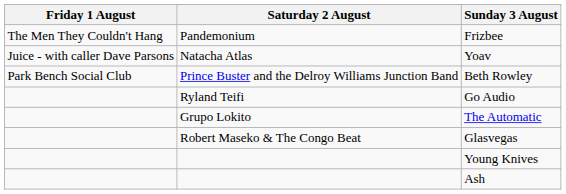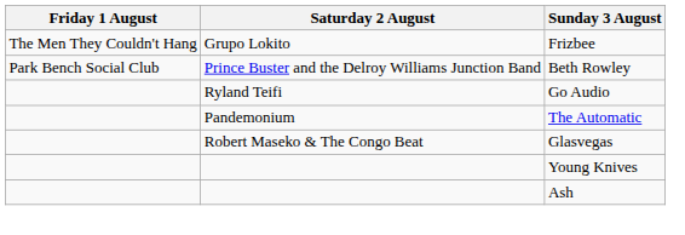 <table class="wikitable">
 <tr>
 <th>Friday 1 August</th>
 <th>Saturday 2 August</th>
 <th>Sunday 3 August</th>
 </tr>
 <tr>
 <td>The Men They Couldn't Hang</td>
-<td>Pandemonium</td>
+<td>Grupo Lokito</td>
 <td>Frizbee</td>
-</tr>
-<tr>
-<td>Juice - with caller Dave Parsons</td>
-<td>Natacha Atlas</td>
-<td>Yoav</td>
 </tr>
 <tr>
 <td>Park Bench Social Club</td>
 <td><a href='#'>Prince Buster</a> and the Delroy Williams Junction Band</td>
 <td>Beth Rowley</td>
 </tr>
 <tr>
 <td></td>
 <td>Ryland Teifi</td>
 <td>Go Audio</td>
 </tr>
 <tr>
 <td></td>
-<td>Grupo Lokito</td>
+<td>Pandemonium</td>
 <td><a href='#'>The Automatic</a></td>
 </tr>
 <tr>
 <td></td>
 <td>Robert Maseko & The Congo Beat</td>
 <td>Glasvegas</td>
 </tr>
 <tr>
 <td></td>
 <td></td>
 <td>Young Knives</td>
 </tr>
 <tr>
 <td></td>
 <td></td>
 <td>Ash</td>
 </tr>
 </table>
